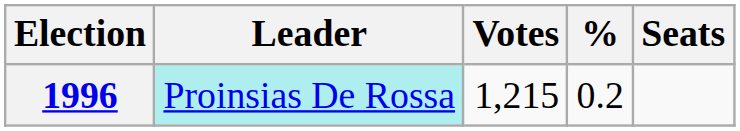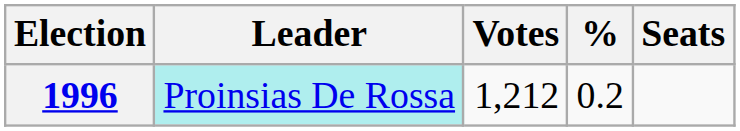 <table class="wikitable" style="font-size:100%; text-align:right;">
 <tr>
 <th>Election</th>
 <th>Leader</th>
 <th>Votes</th>
 <th>%</th>
 <th>Seats</th>
 </tr>
 <tr>
 <th><a href='#'>1996</a></th>
 <td style="background: paleturquoise;"><a href='#'>Proinsias De Rossa</a></td>
-<td>1,215</td>
+<td>1,212</td>
 <td>0.2</td>
 <td></td>
 </tr>
 </table>
